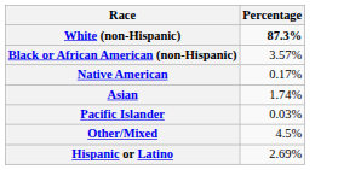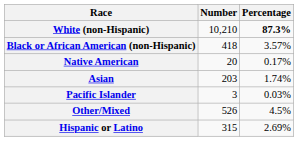 <table class="wikitable" style="text-align:right">
 <tr>
 <th scope="col">Race</th>
+<th scope="col">Number</th>
 <th scope="col">Percentage</th>
 </tr>
 <tr>
 <th scope="row"><a href='#'>White</a> (non-Hispanic)</th>
+<td>10,210</td>
 <td><strong>87.3%</strong></td>
 </tr>
 <tr>
 <th scope="row"><a href='#'>Black or African American</a> (non-Hispanic)</th>
+<td>418</td>
 <td>3.57%</td>
 </tr>
 <tr>
 <th scope="row"><a href='#'>Native American</a></th>
+<td>20</td>
 <td>0.17%</td>
 </tr>
 <tr>
 <th scope="row"><a href='#'>Asian</a></th>
+<td>203</td>
 <td>1.74%</td>
 </tr>
 <tr>
 <th scope="row"><a href='#'>Pacific Islander</a></th>
+<td>3</td>
 <td>0.03%</td>
 </tr>
 <tr>
 <th scope="row"><a href='#'>Other/Mixed</a></th>
+<td>526</td>
 <td>4.5%</td>
 </tr>
 <tr>
 <th scope="row"><a href='#'>Hispanic</a> or <a href='#'>Latino</a></th>
+<td>315</td>
 <td>2.69%</td>
 </tr>
 </table>
